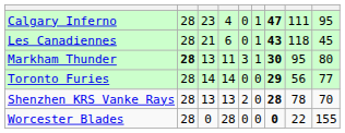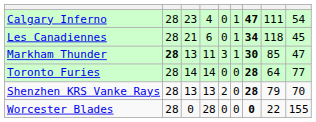 <table class="wikitable sortable" style="text-align:center">
 <tr>
 <th class="unsortable"></th>
 <th></th>
 <th></th>
 <th></th>
 <th></th>
 <th></th>
 <th></th>
 <th></th>
 <th></th>
 </tr>
 <tr bgcolor=#CCFFCC>
 <td align=left><a href='#'>Calgary Inferno</a></td>
 <td>28</td>
 <td>23</td>
 <td>4</td>
 <td>0</td>
 <td>1</td>
 <td><strong>47</strong></td>
 <td>111</td>
-<td>95</td>
+<td>54</td>
 </tr>
 <tr bgcolor=#CCFFCC>
 <td align=left><a href='#'>Les Canadiennes</a></td>
 <td>28</td>
 <td>21</td>
 <td>6</td>
 <td>0</td>
 <td>1</td>
-<td><strong>43</strong></td>
+<td><strong>34</strong></td>
 <td>118</td>
 <td>45</td>
 </tr>
 <tr bgcolor=#CCFFCC>
 <td align=left><a href='#'>Markham Thunder</a></td>
 <td><strong>28</strong></td>
 <td>13</td>
 <td>11</td>
 <td>3</td>
 <td>1</td>
 <td><strong>30</strong></td>
-<td>95</td>
-<td>80</td>
+<td>85</td>
+<td>47</td>
 </tr>
 <tr bgcolor=#CCFFCC>
 <td align=left><a href='#'>Toronto Furies</a></td>
 <td>28</td>
 <td>14</td>
 <td>14</td>
 <td>0</td>
 <td>0</td>
-<td><strong>29</strong></td>
-<td>56</td>
+<td><strong>28</strong></td>
+<td>64</td>
 <td>77</td>
 </tr>
 <tr bgcolor=>
 <td align=left><a href='#'>Shenzhen KRS Vanke Rays</a></td>
 <td>28</td>
 <td>13</td>
 <td>13</td>
 <td>2</td>
 <td>0</td>
 <td><strong>28</strong></td>
-<td>78</td>
+<td>79</td>
 <td>70</td>
 </tr>
 <tr bgcolor=>
 <td align=left><a href='#'>Worcester Blades</a></td>
 <td>28</td>
 <td>0</td>
 <td>28</td>
 <td>0</td>
 <td>0</td>
 <td><strong>0</strong></td>
 <td>22</td>
 <td>155</td>
 </tr>
 </table>
